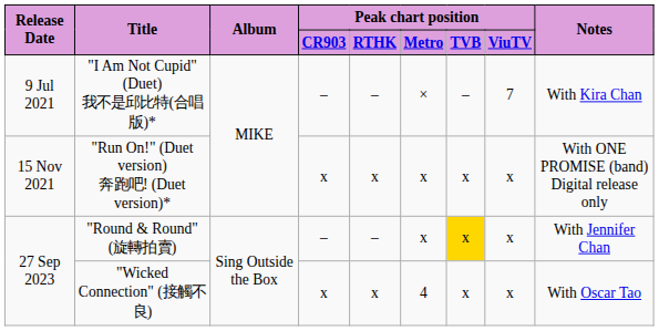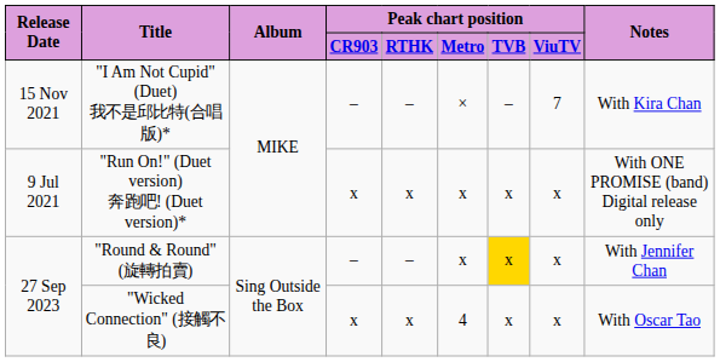 <table class="wikitable" style="text-align:center; font-size:90% ;width:100%">
 <tr>
 <th rowspan="2" style="background:#DDA0DD; border:1px solid black">Release Date</th>
 <th rowspan="2" style="background:#DDA0DD; border:1px solid black">Title</th>
 <th rowspan="2" style="background:#DDA0DD; border:1px solid black">Album</th>
 <th colspan="5" style="background:#DDA0DD; border:1px solid black">Peak chart position</th>
 <th rowspan="2" style="background:#DDA0DD; border:1px solid black">Notes</th>
 </tr>
 <tr>
 <th style="background:#DDA0DD; border-bottom:1px solid black"><a href='#'>CR903</a></th>
 <th style="background:#DDA0DD; border-bottom:1px solid black"><a href='#'>RTHK</a></th>
 <th style="background:#DDA0DD; border-bottom:1px solid black"><a href='#'>Metro</a></th>
 <th style="background:#DDA0DD; border-bottom:1px solid black"><a href='#'>TVB</a></th>
 <th style="background:#DDA0DD; border-bottom:1px solid black"><a href='#'>ViuTV</a></th>
 </tr>
 <tr>
-<td>9 Jul 2021</td>
+<td>15 Nov 2021</td>
 <td>"I Am Not Cupid" (Duet)<br>我不是邱比特(合唱版)*</td>
 <td rowspan="2">MIKE</td>
 <td>–</td>
 <td>–</td>
 <td>×</td>
 <td>–</td>
 <td>7</td>
 <td><div>With <a href='#'>Kira Chan</a></div></td>
 </tr>
 <tr>
-<td>15 Nov 2021</td>
+<td>9 Jul 2021</td>
 <td>"Run On!" (Duet version)<br>奔跑吧! (Duet version)*</td>
 <td>x</td>
 <td>x</td>
 <td>x</td>
 <td>x</td>
 <td>x</td>
 <td><div>With ONE PROMISE (band)<br>Digital release only</div></td>
 </tr>
 <tr>
 <td rowspan="2">27 Sep 2023</td>
 <td>"Round & Round" (旋轉拍賣)</td>
 <td rowspan="2">Sing Outside the Box</td>
 <td>–</td>
 <td>–</td>
 <td>x</td>
 <td style="background: gold;">x</td>
 <td>x</td>
 <td><div>With <a href='#'>Jennifer Chan</a></div></td>
 </tr>
 <tr>
 <td>"Wicked Connection" (接觸不良)</td>
 <td>x</td>
 <td>x</td>
 <td>4</td>
 <td>x</td>
 <td>x</td>
 <td><div>With <a href='#'>Oscar Tao</a></div></td>
 </tr>
 </table>
